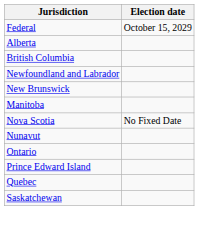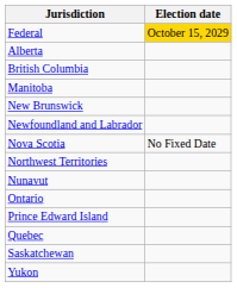 <table class="wikitable sortable">
 <tr>
 <th>Jurisdiction</th>
 <th>Election date</th>
 </tr>
 <tr>
 <td><a href='#'>Federal</a></td>
-<td>October 15, 2029</td>
+<td style="background: gold;">October 15, 2029</td>
 </tr>
 <tr>
 <td><a href='#'>Alberta</a></td>
 <td></td>
 </tr>
 <tr>
 <td><a href='#'>British Columbia</a></td>
 <td></td>
 </tr>
 <tr>
-<td><a href='#'>Newfoundland and Labrador</a></td>
+<td><a href='#'>Manitoba</a></td>
 <td></td>
 </tr>
 <tr>
 <td><a href='#'>New Brunswick</a></td>
 <td></td>
 </tr>
 <tr>
-<td><a href='#'>Manitoba</a></td>
+<td><a href='#'>Newfoundland and Labrador</a></td>
 <td></td>
 </tr>
 <tr>
 <td><a href='#'>Nova Scotia</a></td>
 <td>No Fixed Date</td>
+</tr>
+<tr>
+<td><a href='#'>Northwest Territories</a></td>
+<td></td>
 </tr>
 <tr>
 <td><a href='#'>Nunavut</a></td>
 <td></td>
 </tr>
 <tr>
 <td><a href='#'>Ontario</a></td>
 <td></td>
 </tr>
 <tr>
 <td><a href='#'>Prince Edward Island</a></td>
 <td></td>
 </tr>
 <tr>
 <td><a href='#'>Quebec</a></td>
 <td></td>
 </tr>
 <tr>
 <td><a href='#'>Saskatchewan</a></td>
 <td></td>
 </tr>
+<tr>
+<td><a href='#'>Yukon</a></td>
+<td></td>
+</tr>
 </table>
